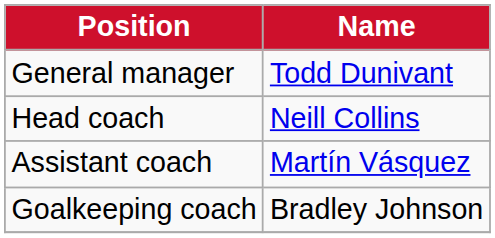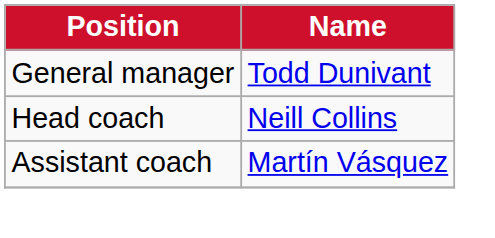 <table class="wikitable">
 <tr>
 <th style="background:#ce102c; color:#FFFFFF;" scope="col">Position</th>
 <th style="background:#ce102c; color:#FFFFFF;" scope="col">Name</th>
 </tr>
 <tr>
 <td>General manager</td>
 <td> <a href='#'>Todd Dunivant</a></td>
 </tr>
 <tr>
 <td>Head coach</td>
 <td> <a href='#'>Neill Collins</a></td>
 </tr>
 <tr>
 <td>Assistant coach</td>
 <td> <a href='#'>Martín Vásquez</a></td>
 </tr>
 <tr>
-<td>Goalkeeping coach</td>
-<td> Bradley Johnson</td>
-</tr>
-<tr>
 </tr>
 </table>
